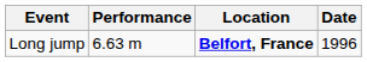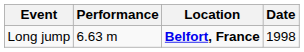 <table class=wikitable>
 <tr>
 <th scope="col">Event</th>
 <th scope="col">Performance</th>
 <th scope="col">Location</th>
 <th scope="col">Date</th>
 </tr>
 <tr>
 <td>Long jump</td>
 <td>6.63 m</td>
 <td><strong><a href='#'>Belfort</a>, France</strong></td>
-<td>1996</td>
+<td>1998</td>
 </tr>
 </table>
